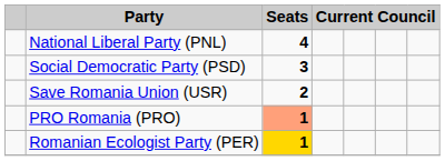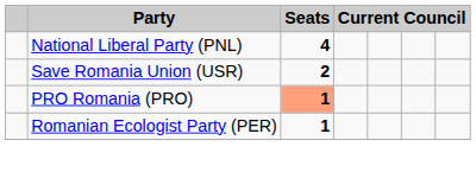 <table class="wikitable">
 <tr>
 <th style="background:#ccc">   </th>
 <th style="background:#ccc">Party</th>
 <th style="background:#ccc">Seats</th>
 <th style="background:#ccc" colspan="4">Current Council</th>
 </tr>
 <tr>
 <td>  </td>
 <td><a href='#'>National Liberal Party</a> (PNL)</td>
 <td style="text-align: right"><strong>4</strong></td>
 <td>  </td>
 <td>  </td>
 <td>  </td>
 <td>  </td>
-</tr>
-<tr>
-<td>  </td>
-<td><a href='#'>Social Democratic Party</a> (PSD)</td>
-<td style="text-align: right"><strong>3</strong></td>
-<td>  </td>
-<td>  </td>
-<td>  </td>
-<td> </td>
 </tr>
 <tr>
 <td>  </td>
 <td><a href='#'>Save Romania Union</a> (USR)</td>
 <td style="text-align: right"><strong>2</strong></td>
 <td>  </td>
 <td>  </td>
 <td> </td>
 <td> </td>
 </tr>
 <tr>
 <td>  </td>
 <td><a href='#'>PRO Romania</a> (PRO)</td>
 <td style="background: lightsalmon; text-align: right"><strong>1</strong></td>
 <td>  </td>
 <td> </td>
 <td> </td>
 <td> </td>
 </tr>
 <tr>
 <td>  </td>
 <td><a href='#'>Romanian Ecologist Party</a> (PER)</td>
-<td style="background: gold; text-align: right"><strong>1</strong></td>
+<td style="text-align: right"><strong>1</strong></td>
 <td>  </td>
 <td> </td>
 <td> </td>
 <td> </td>
 </tr>
 <tr>
 </tr>
 </table>
